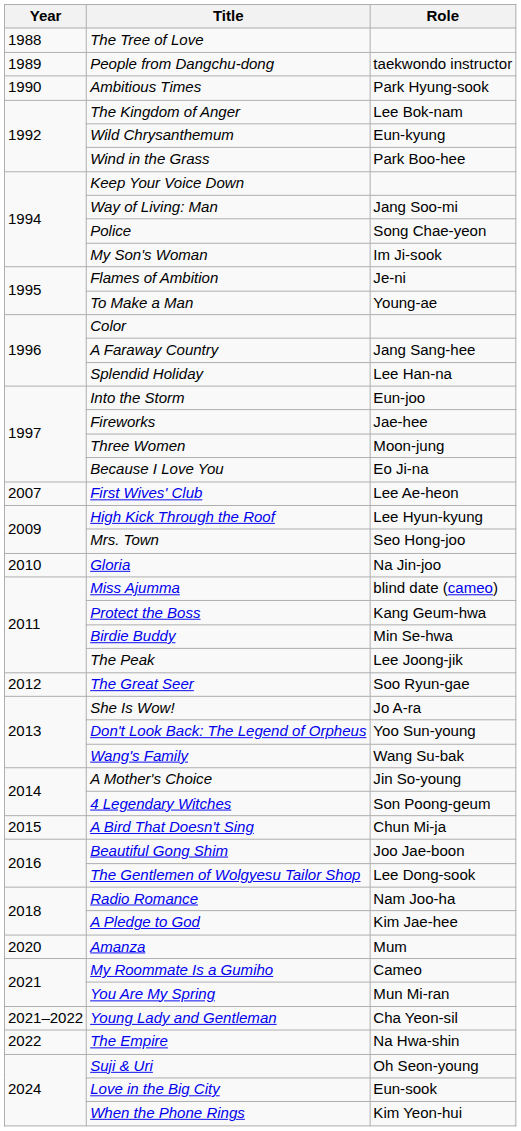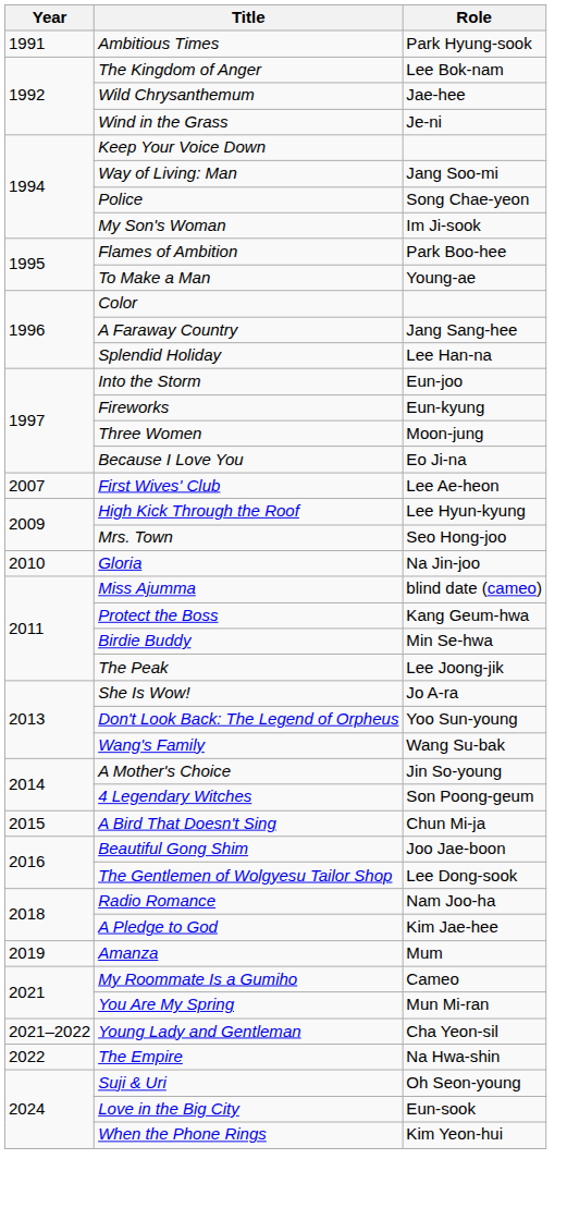 <table class="wikitable">
 <tr>
 <th>Year</th>
 <th>Title</th>
 <th>Role</th>
 </tr>
 <tr>
-<td>1988</td>
-<td><em>The Tree of Love</em></td>
-<td></td>
-</tr>
-<tr>
-<td>1989</td>
-<td><em>People from Dangchu-dong</em></td>
-<td>taekwondo instructor</td>
-</tr>
-<tr>
-<td>1990</td>
+<td>1991</td>
 <td><em>Ambitious Times</em></td>
 <td>Park Hyung-sook</td>
 </tr>
 <tr>
 <td rowspan=3>1992</td>
 <td><em>The Kingdom of Anger</em></td>
 <td>Lee Bok-nam</td>
 </tr>
 <tr>
 <td><em>Wild Chrysanthemum</em></td>
-<td>Eun-kyung</td>
+<td>Jae-hee</td>
 </tr>
 <tr>
 <td><em>Wind in the Grass</em></td>
-<td>Park Boo-hee</td>
+<td>Je-ni</td>
 </tr>
 <tr>
 <td rowspan=4>1994</td>
 <td><em>Keep Your Voice Down</em></td>
 <td></td>
 </tr>
 <tr>
 <td><em>Way of Living: Man</em></td>
 <td>Jang Soo-mi</td>
 </tr>
 <tr>
 <td><em>Police</em></td>
 <td>Song Chae-yeon</td>
 </tr>
 <tr>
 <td><em>My Son's Woman</em></td>
 <td>Im Ji-sook</td>
 </tr>
 <tr>
 <td rowspan=2>1995</td>
 <td><em>Flames of Ambition</em></td>
-<td>Je-ni</td>
+<td>Park Boo-hee</td>
 </tr>
 <tr>
 <td><em>To Make a Man</em></td>
 <td>Young-ae</td>
 </tr>
 <tr>
 <td rowspan=3>1996</td>
 <td><em>Color</em></td>
 <td></td>
 </tr>
 <tr>
 <td><em>A Faraway Country</em></td>
 <td>Jang Sang-hee</td>
 </tr>
 <tr>
 <td><em>Splendid Holiday</em></td>
 <td>Lee Han-na</td>
 </tr>
 <tr>
 <td rowspan=4>1997</td>
 <td><em>Into the Storm</em></td>
 <td>Eun-joo</td>
 </tr>
 <tr>
 <td><em>Fireworks</em></td>
-<td>Jae-hee</td>
+<td>Eun-kyung</td>
 </tr>
 <tr>
 <td><em>Three Women</em></td>
 <td>Moon-jung</td>
 </tr>
 <tr>
 <td><em>Because I Love You</em></td>
 <td>Eo Ji-na</td>
 </tr>
 <tr>
 <td>2007</td>
 <td><em><a href='#'>First Wives' Club</a></em></td>
 <td>Lee Ae-heon</td>
 </tr>
 <tr>
 <td rowspan=2>2009</td>
 <td><em><a href='#'>High Kick Through the Roof</a></em></td>
 <td>Lee Hyun-kyung</td>
 </tr>
 <tr>
 <td><em>Mrs. Town</em></td>
 <td>Seo Hong-joo</td>
 </tr>
 <tr>
 <td>2010</td>
 <td><em><a href='#'>Gloria</a></em></td>
 <td>Na Jin-joo</td>
 </tr>
 <tr>
 <td rowspan=4>2011</td>
 <td><em><a href='#'>Miss Ajumma</a></em></td>
 <td>blind date (<a href='#'>cameo</a>)</td>
 </tr>
 <tr>
 <td><em><a href='#'>Protect the Boss</a></em></td>
 <td>Kang Geum-hwa</td>
 </tr>
 <tr>
 <td><em><a href='#'>Birdie Buddy</a></em></td>
 <td>Min Se-hwa</td>
 </tr>
 <tr>
 <td><em>The Peak</em></td>
 <td>Lee Joong-jik</td>
-</tr>
-<tr>
-<td>2012</td>
-<td><em><a href='#'>The Great Seer</a></em></td>
-<td>Soo Ryun-gae</td>
 </tr>
 <tr>
 <td rowspan=3>2013</td>
 <td><em>She Is Wow!</em></td>
 <td>Jo A-ra</td>
 </tr>
 <tr>
 <td><em><a href='#'>Don't Look Back: The Legend of Orpheus</a></em></td>
 <td>Yoo Sun-young</td>
 </tr>
 <tr>
 <td><em><a href='#'>Wang's Family</a></em></td>
 <td>Wang Su-bak</td>
 </tr>
 <tr>
 <td rowspan=2>2014</td>
 <td><em>A Mother's Choice</em></td>
 <td>Jin So-young</td>
 </tr>
 <tr>
 <td><em><a href='#'>4 Legendary Witches</a></em></td>
 <td>Son Poong-geum</td>
 </tr>
 <tr>
 <td>2015</td>
 <td><em><a href='#'>A Bird That Doesn't Sing</a></em></td>
 <td>Chun Mi-ja</td>
 </tr>
 <tr>
 <td rowspan="2">2016</td>
 <td><em><a href='#'>Beautiful Gong Shim</a></em></td>
 <td>Joo Jae-boon</td>
 </tr>
 <tr>
 <td><em><a href='#'>The Gentlemen of Wolgyesu Tailor Shop</a></em></td>
 <td>Lee Dong-sook</td>
 </tr>
 <tr>
 <td rowspan="2">2018</td>
 <td><em><a href='#'>Radio Romance</a></em></td>
 <td>Nam Joo-ha</td>
 </tr>
 <tr>
 <td><em><a href='#'>A Pledge to God</a></em></td>
 <td>Kim Jae-hee</td>
 </tr>
 <tr>
-<td>2020</td>
+<td>2019</td>
 <td><em><a href='#'>Amanza</a></em></td>
 <td>Mum</td>
 </tr>
 <tr>
 <td rowspan=2>2021</td>
 <td><em><a href='#'>My Roommate Is a Gumiho</a></em></td>
 <td>Cameo</td>
 </tr>
 <tr>
 <td><em><a href='#'>You Are My Spring</a></em></td>
 <td>Mun Mi-ran</td>
 </tr>
 <tr>
 <td>2021–2022</td>
 <td><em><a href='#'>Young Lady and Gentleman</a></em></td>
 <td>Cha Yeon-sil</td>
 </tr>
 <tr>
 <td>2022</td>
 <td><em><a href='#'>The Empire</a></em></td>
 <td>Na Hwa-shin</td>
 </tr>
 <tr>
 <td rowspan="3">2024</td>
 <td><em><a href='#'>Suji & Uri</a></em></td>
 <td>Oh Seon-young</td>
 </tr>
 <tr>
 <td><em><a href='#'>Love in the Big City</a></em></td>
 <td>Eun-sook</td>
 </tr>
 <tr>
 <td><em><a href='#'>When the Phone Rings</a></em></td>
 <td>Kim Yeon-hui</td>
 </tr>
 </table>
